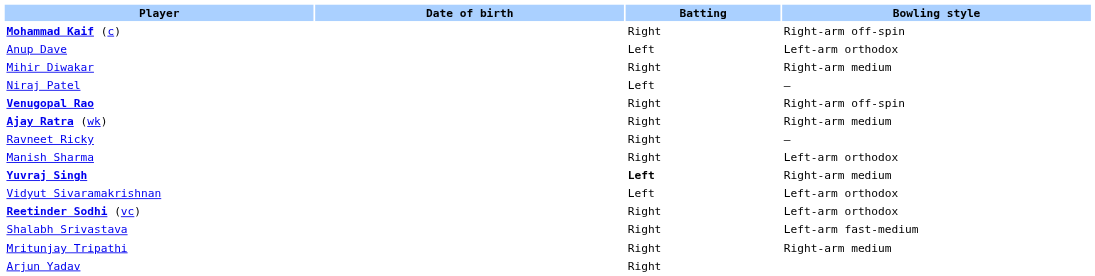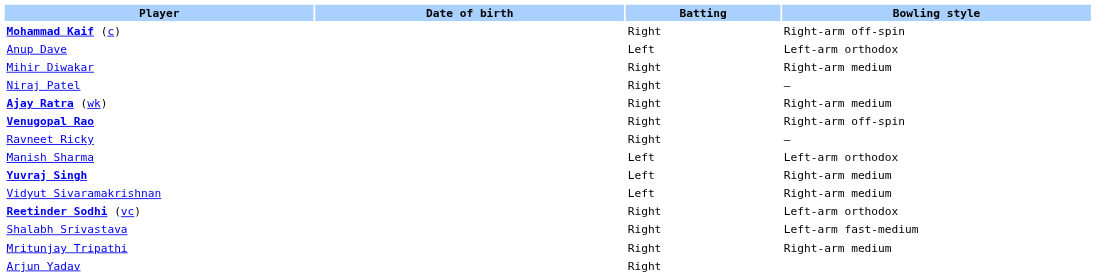 <table class="sortable" style="width:80%;" border="0" cellspacing="2" cellpadding="2">
 <tr style="background:#aad0ff;">
 <th width=20%>Player</th>
 <th width=20%>Date of birth</th>
 <th width=10%>Batting</th>
 <th width=20%>Bowling style</th>
 </tr>
 <tr>
 <td><strong><a href='#'>Mohammad Kaif</a></strong> (<a href='#'>c</a>)</td>
 <td></td>
 <td>Right</td>
 <td>Right-arm off-spin</td>
 </tr>
 <tr>
 <td><a href='#'>Anup Dave</a></td>
 <td></td>
 <td>Left</td>
 <td>Left-arm orthodox</td>
 </tr>
 <tr>
 <td><a href='#'>Mihir Diwakar</a></td>
 <td></td>
 <td>Right</td>
 <td>Right-arm medium</td>
 </tr>
 <tr>
 <td><a href='#'>Niraj Patel</a></td>
 <td></td>
-<td>Left</td>
+<td>Right</td>
 <td>—</td>
+</tr>
+<tr>
+<td><strong><a href='#'>Ajay Ratra</a></strong> (<a href='#'>wk</a>)</td>
+<td></td>
+<td>Right</td>
+<td>Right-arm medium</td>
 </tr>
 <tr>
 <td><strong><a href='#'>Venugopal Rao</a></strong></td>
 <td></td>
 <td>Right</td>
 <td>Right-arm off-spin</td>
-</tr>
-<tr>
-<td><strong><a href='#'>Ajay Ratra</a></strong> (<a href='#'>wk</a>)</td>
-<td></td>
-<td>Right</td>
-<td>Right-arm medium</td>
 </tr>
 <tr>
 <td><a href='#'>Ravneet Ricky</a></td>
 <td></td>
 <td>Right</td>
 <td>—</td>
 </tr>
 <tr>
 <td><a href='#'>Manish Sharma</a></td>
 <td></td>
-<td>Right</td>
+<td>Left</td>
 <td>Left-arm orthodox</td>
 </tr>
 <tr>
 <td><strong><a href='#'>Yuvraj Singh</a></strong></td>
 <td></td>
-<td><strong>Left</strong></td>
+<td>Left</td>
 <td>Right-arm medium</td>
 </tr>
 <tr>
 <td><a href='#'>Vidyut Sivaramakrishnan</a></td>
 <td></td>
 <td>Left</td>
-<td>Left-arm orthodox</td>
+<td>Right-arm medium</td>
 </tr>
 <tr>
 <td><strong><a href='#'>Reetinder Sodhi</a></strong> (<a href='#'>vc</a>)</td>
 <td></td>
 <td>Right</td>
 <td>Left-arm orthodox</td>
 </tr>
 <tr>
 <td><a href='#'>Shalabh Srivastava</a></td>
 <td></td>
 <td>Right</td>
 <td>Left-arm fast-medium</td>
 </tr>
 <tr>
 <td><a href='#'>Mritunjay Tripathi</a></td>
 <td></td>
 <td>Right</td>
 <td>Right-arm medium</td>
 </tr>
 <tr>
 <td><a href='#'>Arjun Yadav</a></td>
 <td></td>
 <td>Right</td>
 <td></td>
 </tr>
 </table>
